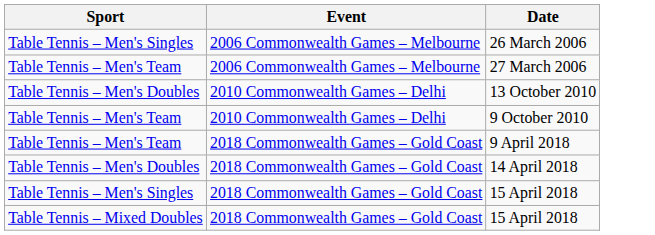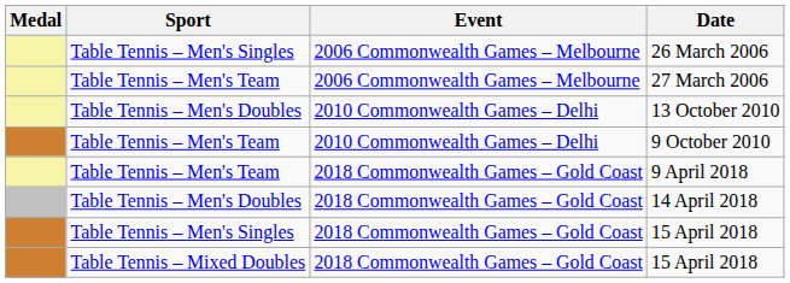 <table class="wikitable sortable">
 <tr>
+<th>Medal</th>
 <th>Sport</th>
 <th>Event</th>
 <th>Date</th>
 </tr>
 <tr>
+<td style="background:#f7f6a8;"></td>
 <td><a href='#'>Table Tennis – Men's Singles</a></td>
 <td><a href='#'>2006 Commonwealth Games – Melbourne</a></td>
 <td>26 March 2006</td>
 </tr>
 <tr>
+<td style="background:#f7f6a8;"></td>
 <td><a href='#'>Table Tennis – Men's Team</a></td>
 <td><a href='#'>2006 Commonwealth Games – Melbourne</a></td>
 <td>27 March 2006</td>
 </tr>
 <tr>
+<td style="background:#f7f6a8;"></td>
 <td><a href='#'>Table Tennis – Men's Doubles</a></td>
 <td><a href='#'>2010 Commonwealth Games – Delhi</a></td>
 <td>13 October 2010</td>
 </tr>
 <tr>
+<td style="background:#cd7f32;"></td>
 <td><a href='#'>Table Tennis – Men's Team</a></td>
 <td><a href='#'>2010 Commonwealth Games – Delhi</a></td>
 <td>9 October 2010</td>
 </tr>
 <tr>
+<td style="background:#f7f6a8"></td>
 <td><a href='#'>Table Tennis – Men's Team</a></td>
 <td><a href='#'>2018 Commonwealth Games – Gold Coast</a></td>
 <td>9 April 2018</td>
 </tr>
 <tr>
+<td style="background:silver;"></td>
 <td><a href='#'>Table Tennis – Men's Doubles</a></td>
 <td><a href='#'>2018 Commonwealth Games – Gold Coast</a></td>
 <td>14 April 2018</td>
 </tr>
 <tr>
+<td style="background:#cd7f32;"></td>
 <td><a href='#'>Table Tennis – Men's Singles</a></td>
 <td><a href='#'>2018 Commonwealth Games – Gold Coast</a></td>
 <td>15 April 2018</td>
 </tr>
 <tr>
+<td style="background:#cd7f32;"></td>
 <td><a href='#'>Table Tennis – Mixed Doubles</a></td>
 <td><a href='#'>2018 Commonwealth Games – Gold Coast</a></td>
 <td>15 April 2018</td>
 </tr>
 </table>
